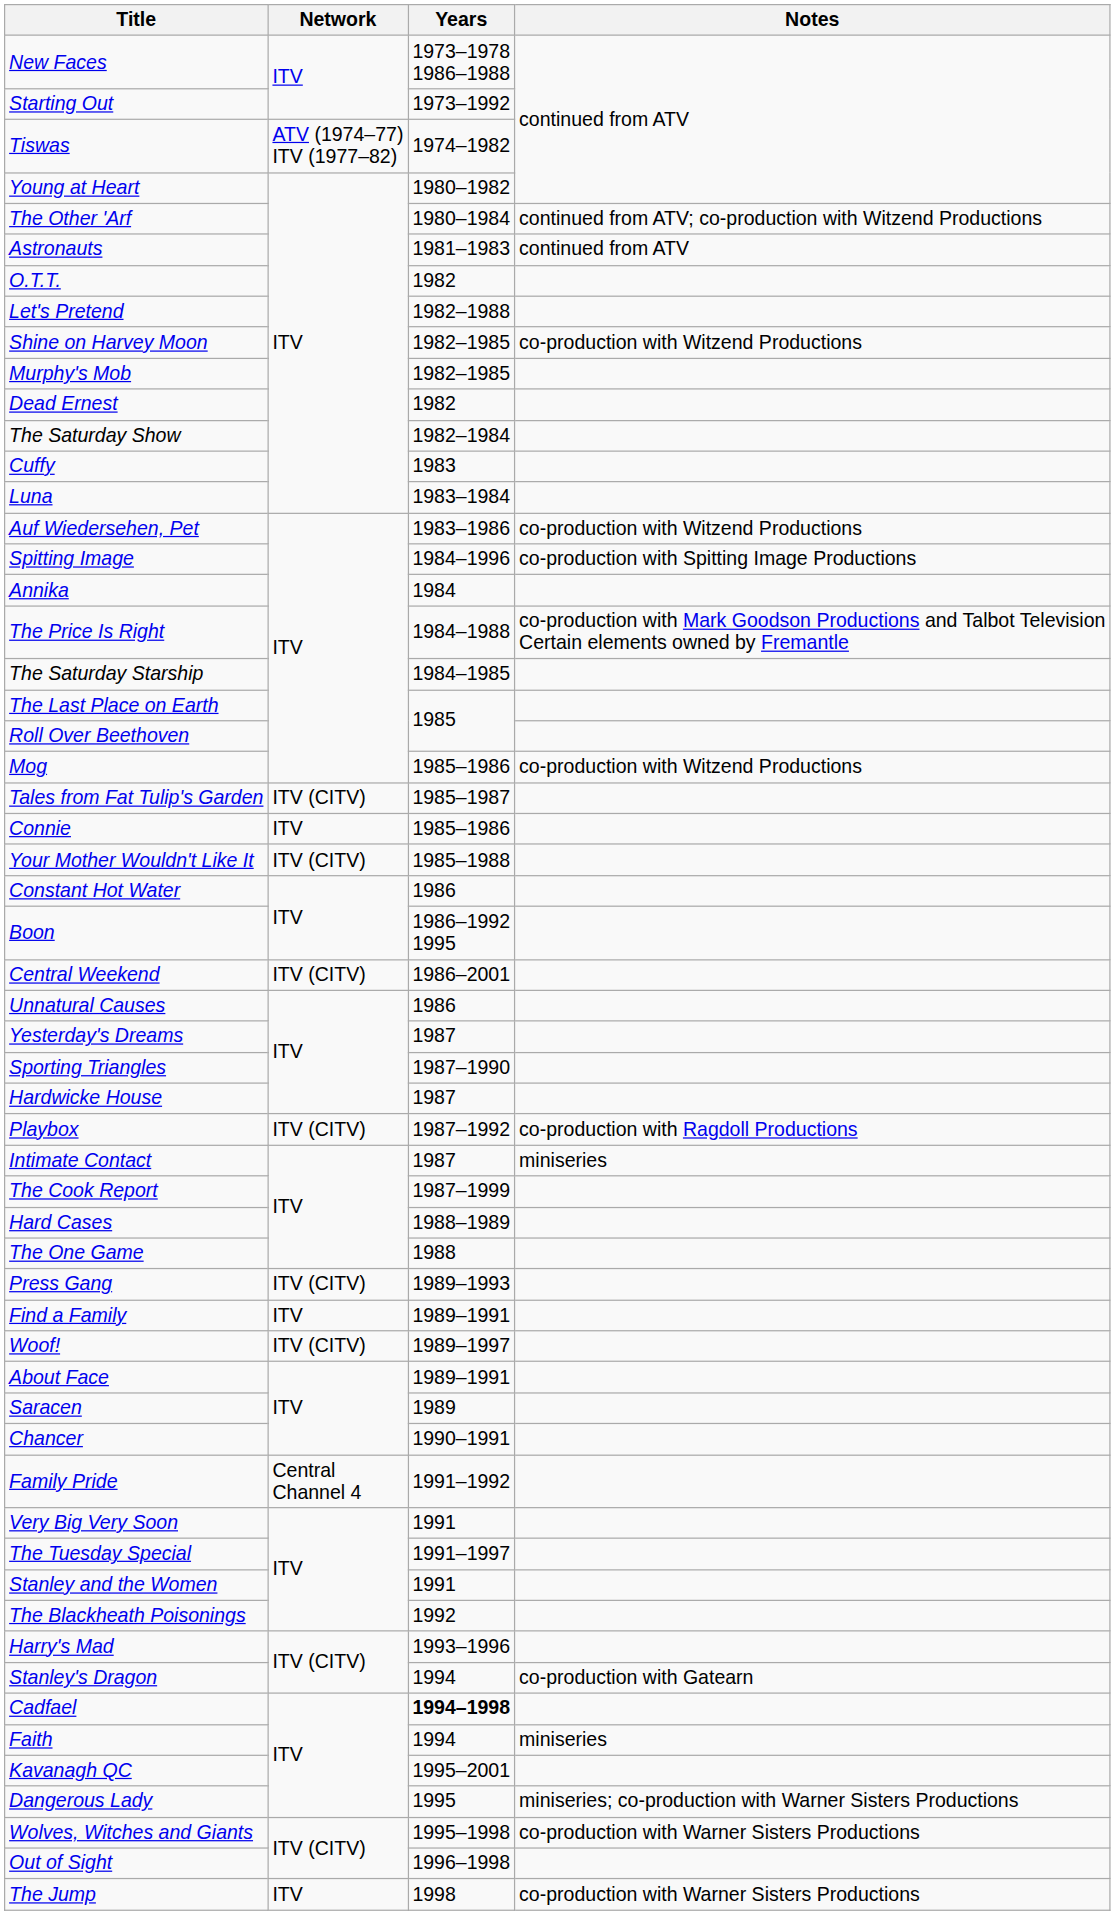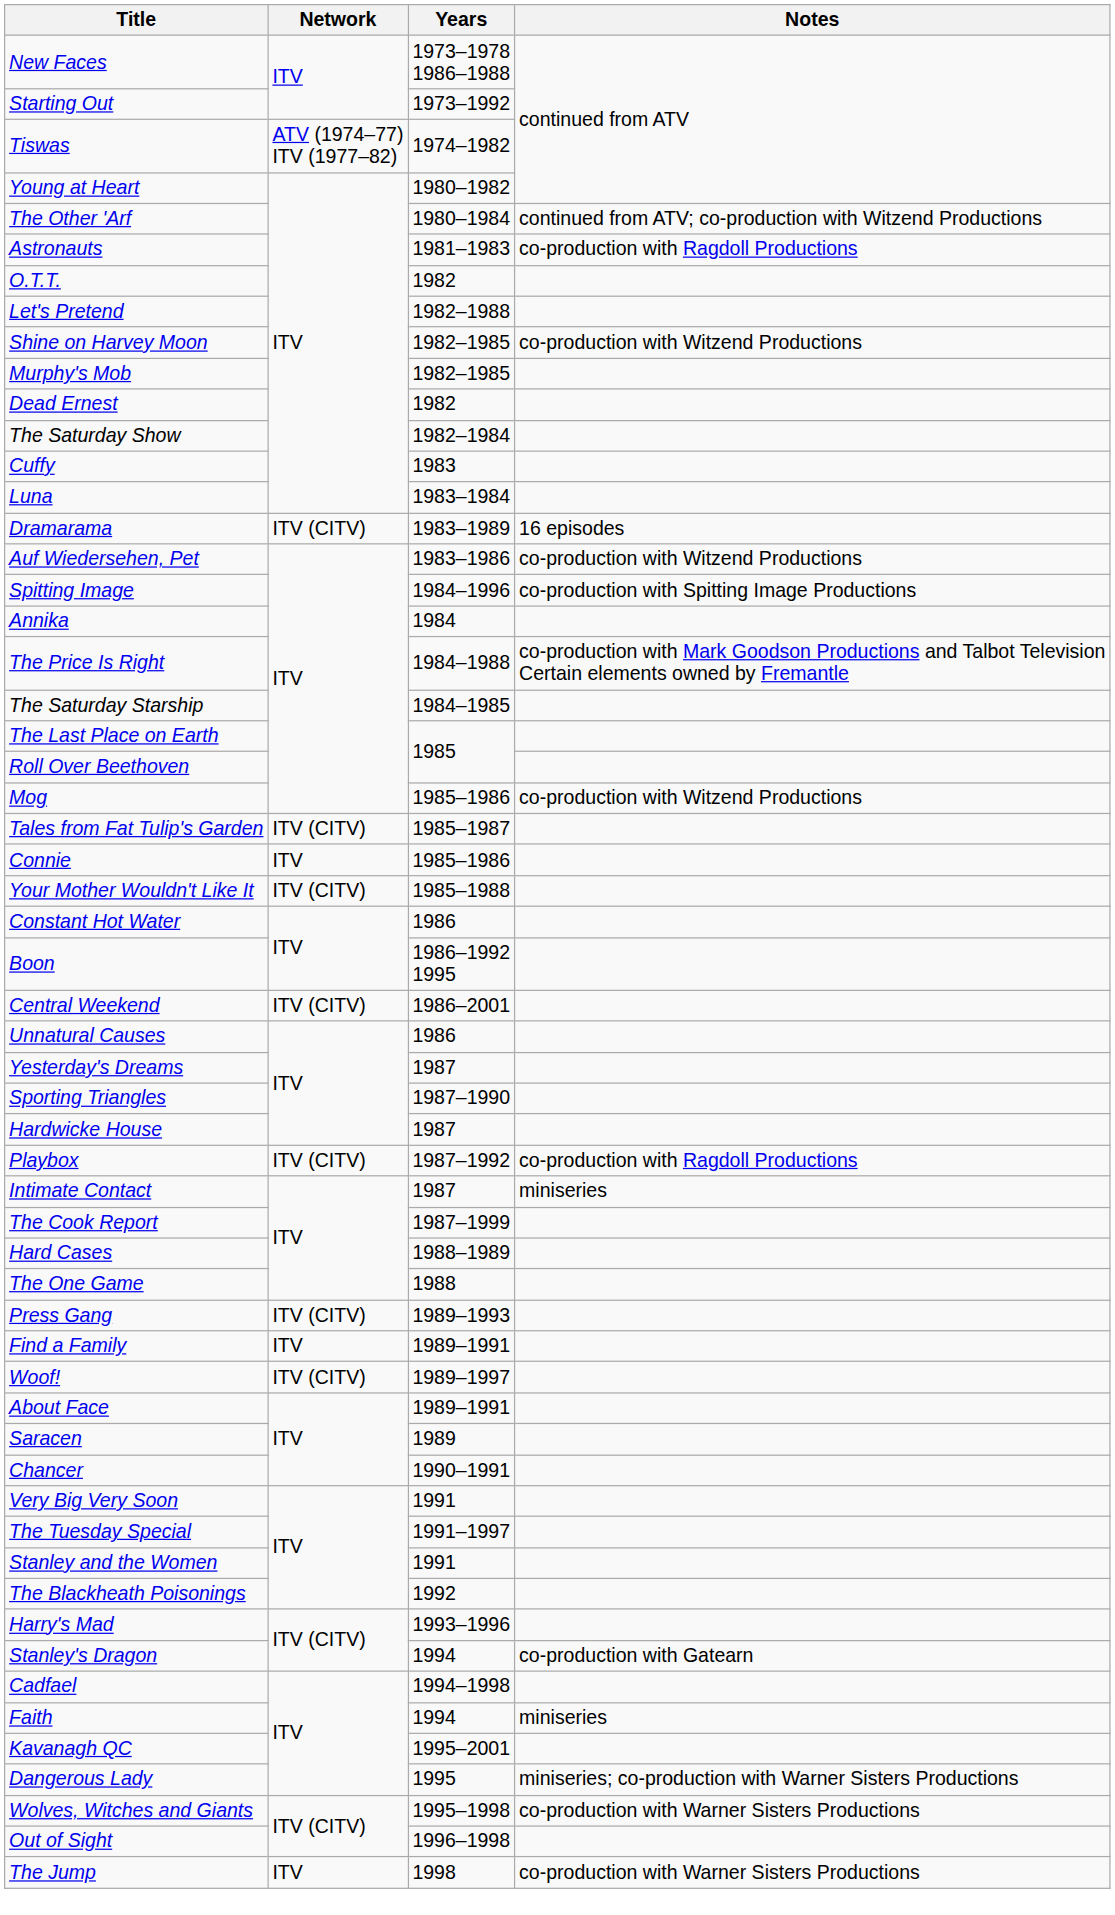 <table class="wikitable sortable">
 <tr>
 <th>Title</th>
 <th>Network</th>
 <th>Years</th>
 <th>Notes</th>
 </tr>
 <tr>
 <td><em><a href='#'>New Faces</a></em></td>
 <td rowspan="2"><a href='#'>ITV</a></td>
 <td>1973–1978<br>1986–1988</td>
 <td rowspan="4">continued from ATV</td>
 </tr>
 <tr>
 <td><em><a href='#'>Starting Out</a></em></td>
 <td>1973–1992</td>
 </tr>
 <tr>
 <td><em><a href='#'>Tiswas</a></em></td>
 <td><a href='#'>ATV</a> (1974–77)<br>ITV (1977–82)</td>
 <td>1974–1982</td>
 </tr>
 <tr>
 <td><em><a href='#'>Young at Heart</a></em></td>
 <td rowspan="11">ITV</td>
 <td>1980–1982</td>
 </tr>
 <tr>
 <td><em><a href='#'>The Other 'Arf</a></em></td>
 <td>1980–1984</td>
 <td>continued from ATV; co-production with Witzend Productions</td>
 </tr>
 <tr>
 <td><em><a href='#'>Astronauts</a></em></td>
 <td>1981–1983</td>
-<td>continued from ATV</td>
+<td>co-production with <a href='#'>Ragdoll Productions</a></td>
 </tr>
 <tr>
 <td><em><a href='#'>O.T.T.</a></em></td>
 <td>1982</td>
 <td></td>
 </tr>
 <tr>
 <td><em><a href='#'>Let's Pretend</a></em></td>
 <td>1982–1988</td>
 <td></td>
 </tr>
 <tr>
 <td><em><a href='#'>Shine on Harvey Moon</a></em></td>
 <td>1982–1985</td>
 <td>co-production with Witzend Productions</td>
 </tr>
 <tr>
 <td><em><a href='#'>Murphy's Mob</a></em></td>
 <td>1982–1985</td>
 <td></td>
 </tr>
 <tr>
 <td><em><a href='#'>Dead Ernest</a></em></td>
 <td>1982</td>
 <td></td>
 </tr>
 <tr>
 <td><em>The Saturday Show</em></td>
 <td>1982–1984</td>
 <td></td>
 </tr>
 <tr>
 <td><em><a href='#'>Cuffy</a></em></td>
 <td>1983</td>
 <td></td>
 </tr>
 <tr>
 <td><em><a href='#'>Luna</a></em></td>
 <td>1983–1984</td>
 <td></td>
+</tr>
+<tr>
+<td><em><a href='#'>Dramarama</a></em></td>
+<td>ITV (CITV)</td>
+<td>1983–1989</td>
+<td>16 episodes</td>
 </tr>
 <tr>
 <td><em><a href='#'>Auf Wiedersehen, Pet</a></em></td>
 <td rowspan="8">ITV</td>
 <td>1983–1986</td>
 <td>co-production with Witzend Productions</td>
 </tr>
 <tr>
 <td><em><a href='#'>Spitting Image</a></em></td>
 <td>1984–1996</td>
 <td>co-production with Spitting Image Productions</td>
 </tr>
 <tr>
 <td><em><a href='#'>Annika</a></em></td>
 <td>1984</td>
 <td></td>
 </tr>
 <tr>
 <td><em><a href='#'>The Price Is Right</a></em></td>
 <td>1984–1988</td>
 <td>co-production with <a href='#'>Mark Goodson Productions</a> and Talbot Television<br>Certain elements owned by <a href='#'>Fremantle</a></td>
 </tr>
 <tr>
 <td><em>The Saturday Starship</em></td>
 <td>1984–1985</td>
 <td></td>
 </tr>
 <tr>
 <td><em><a href='#'>The Last Place on Earth</a></em></td>
 <td rowspan="2">1985</td>
 <td></td>
 </tr>
 <tr>
 <td><em><a href='#'>Roll Over Beethoven</a></em></td>
 <td></td>
 </tr>
 <tr>
 <td><em><a href='#'>Mog</a></em></td>
 <td>1985–1986</td>
 <td>co-production with Witzend Productions</td>
 </tr>
 <tr>
 <td><em><a href='#'>Tales from Fat Tulip's Garden</a></em></td>
 <td>ITV (CITV)</td>
 <td>1985–1987</td>
 <td></td>
 </tr>
 <tr>
 <td><em><a href='#'>Connie</a></em></td>
 <td>ITV</td>
 <td>1985–1986</td>
 <td></td>
 </tr>
 <tr>
 <td><em><a href='#'>Your Mother Wouldn't Like It</a></em></td>
 <td>ITV (CITV)</td>
 <td>1985–1988</td>
 <td></td>
 </tr>
 <tr>
 <td><em><a href='#'>Constant Hot Water</a></em></td>
 <td rowspan="2">ITV</td>
 <td>1986</td>
 <td></td>
 </tr>
 <tr>
 <td><em><a href='#'>Boon</a></em></td>
 <td>1986–1992<br>1995</td>
 <td></td>
 </tr>
 <tr>
 <td><em><a href='#'>Central Weekend</a></em></td>
 <td>ITV (CITV)</td>
 <td>1986–2001</td>
 <td></td>
 </tr>
 <tr>
 <td><em><a href='#'>Unnatural Causes</a></em></td>
 <td rowspan="4">ITV</td>
 <td>1986</td>
 <td></td>
 </tr>
 <tr>
 <td><em><a href='#'>Yesterday's Dreams</a></em></td>
 <td>1987</td>
 <td></td>
 </tr>
 <tr>
 <td><em><a href='#'>Sporting Triangles</a></em></td>
 <td>1987–1990</td>
 <td></td>
 </tr>
 <tr>
 <td><em><a href='#'>Hardwicke House</a></em></td>
 <td>1987</td>
 <td></td>
 </tr>
 <tr>
 <td><em><a href='#'>Playbox</a></em></td>
 <td>ITV (CITV)</td>
 <td>1987–1992</td>
 <td>co-production with <a href='#'>Ragdoll Productions</a></td>
 </tr>
 <tr>
 <td><em><a href='#'>Intimate Contact</a></em></td>
 <td rowspan="4">ITV</td>
 <td>1987</td>
 <td>miniseries</td>
 </tr>
 <tr>
 <td><em><a href='#'>The Cook Report</a></em></td>
 <td>1987–1999</td>
 <td></td>
 </tr>
 <tr>
 <td><em><a href='#'>Hard Cases</a></em></td>
 <td>1988–1989</td>
 <td></td>
 </tr>
 <tr>
 <td><em><a href='#'>The One Game</a></em></td>
 <td>1988</td>
 <td></td>
 </tr>
 <tr>
 <td><em><a href='#'>Press Gang</a></em></td>
 <td>ITV (CITV)</td>
 <td>1989–1993</td>
 <td></td>
 </tr>
 <tr>
 <td><em><a href='#'>Find a Family</a></em></td>
 <td>ITV</td>
 <td>1989–1991</td>
 <td></td>
 </tr>
 <tr>
 <td><em><a href='#'>Woof!</a></em></td>
 <td>ITV (CITV)</td>
 <td>1989–1997</td>
 <td></td>
 </tr>
 <tr>
 <td><em><a href='#'>About Face</a></em></td>
 <td rowspan="3">ITV</td>
 <td>1989–1991</td>
 <td></td>
 </tr>
 <tr>
 <td><em><a href='#'>Saracen</a></em></td>
 <td>1989</td>
 <td></td>
 </tr>
 <tr>
 <td><em><a href='#'>Chancer</a></em></td>
 <td>1990–1991</td>
 <td></td>
 </tr>
 <tr>
-<td><em><a href='#'>Family Pride</a></em></td>
-<td>Central<br>Channel 4</td>
-<td>1991–1992</td>
-<td></td>
-</tr>
-<tr>
 <td><em><a href='#'>Very Big Very Soon</a></em></td>
 <td rowspan="4">ITV</td>
 <td>1991</td>
 <td></td>
 </tr>
 <tr>
 <td><em><a href='#'>The Tuesday Special</a></em></td>
 <td>1991–1997</td>
 <td></td>
 </tr>
 <tr>
 <td><em><a href='#'>Stanley and the Women</a></em></td>
 <td>1991</td>
 <td></td>
 </tr>
 <tr>
 <td><em><a href='#'>The Blackheath Poisonings</a></em></td>
 <td>1992</td>
 <td></td>
 </tr>
 <tr>
 <td><em><a href='#'>Harry's Mad</a></em></td>
 <td rowspan="2">ITV (CITV)</td>
 <td>1993–1996</td>
 <td></td>
 </tr>
 <tr>
 <td><em><a href='#'>Stanley's Dragon</a></em></td>
 <td>1994</td>
 <td>co-production with Gatearn</td>
 </tr>
 <tr>
 <td><em><a href='#'>Cadfael</a></em></td>
 <td rowspan="4">ITV</td>
-<td><strong>1994–1998</strong></td>
+<td>1994–1998</td>
 <td></td>
 </tr>
 <tr>
 <td><em><a href='#'>Faith</a></em></td>
 <td>1994</td>
 <td>miniseries</td>
 </tr>
 <tr>
 <td><em><a href='#'>Kavanagh QC</a></em></td>
 <td>1995–2001</td>
 <td></td>
 </tr>
 <tr>
 <td><em><a href='#'>Dangerous Lady</a></em></td>
 <td>1995</td>
 <td>miniseries; co-production with Warner Sisters Productions</td>
 </tr>
 <tr>
 <td><em><a href='#'>Wolves, Witches and Giants</a></em></td>
 <td rowspan="2">ITV (CITV)</td>
 <td>1995–1998</td>
 <td>co-production with Warner Sisters Productions</td>
 </tr>
 <tr>
 <td><em><a href='#'>Out of Sight</a></em></td>
 <td>1996–1998</td>
 <td></td>
 </tr>
 <tr>
 <td><em><a href='#'>The Jump</a></em></td>
 <td>ITV</td>
 <td>1998</td>
 <td>co-production with Warner Sisters Productions</td>
 </tr>
 </table>
